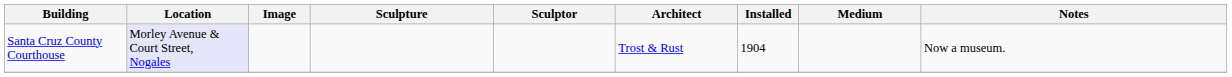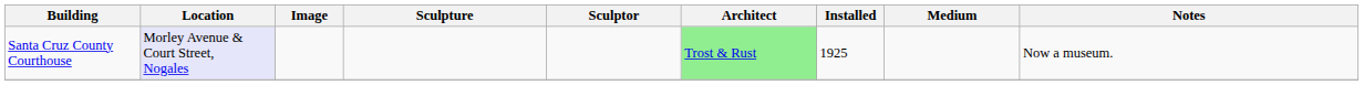 <table class="wikitable sortable">
 <tr>
 <th width="10%">Building</th>
 <th width="10%">Location</th>
 <th width="5%">Image</th>
 <th width="15%">Sculpture</th>
 <th width="10%">Sculptor</th>
 <th width="10%">Architect</th>
 <th width="5%">Installed</th>
 <th width="10%">Medium</th>
 <th width="25%">Notes</th>
 </tr>
 <tr>
 <td><a href='#'>Santa Cruz County Courthouse</a></td>
 <td style="background: lavender;">Morley Avenue & Court Street,<br><a href='#'>Nogales</a></td>
 <td></td>
 <td></td>
 <td></td>
-<td><a href='#'>Trost & Rust</a></td>
-<td>1904</td>
+<td style="background: lightgreen;"><a href='#'>Trost & Rust</a></td>
+<td>1925</td>
 <td></td>
 <td>Now a museum.</td>
 </tr>
 <tr>
 </tr>
 </table>
